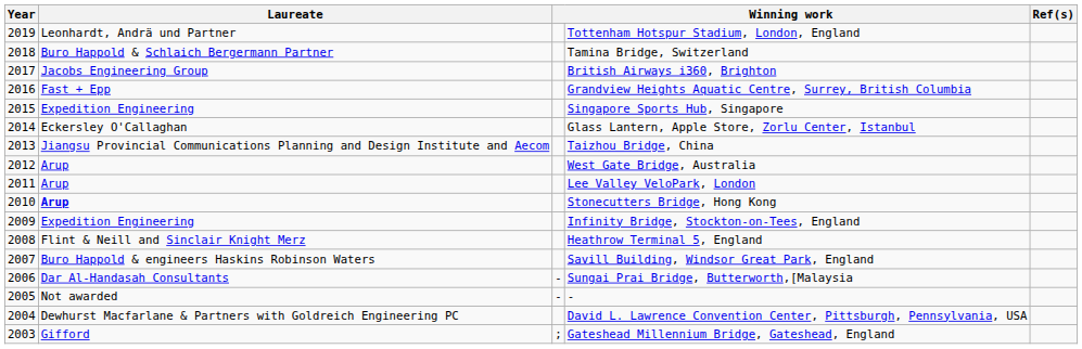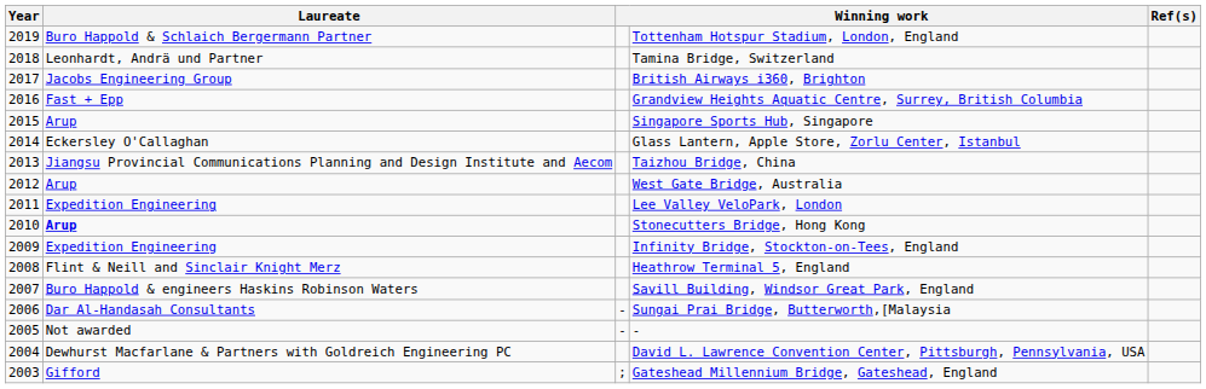 <table align="center" class="wikitable sortable">
 <tr>
 <th>Year</th>
 <th>Laureate</th>
 <th class="unsortable" colspan=2>Winning work</th>
 <th class="unsortable">Ref(s)</th>
 </tr>
 <tr>
 <td>2019</td>
-<td>Leonhardt, Andrä und Partner</td>
+<td><a href='#'>Buro Happold</a> & <a href='#'>Schlaich Bergermann Partner</a></td>
 <td></td>
 <td><a href='#'>Tottenham Hotspur Stadium</a>, <a href='#'>London</a>, England</td>
 <td></td>
 </tr>
 <tr>
 <td>2018</td>
-<td><a href='#'>Buro Happold</a> & <a href='#'>Schlaich Bergermann Partner</a></td>
+<td>Leonhardt, Andrä und Partner</td>
 <td></td>
 <td>Tamina Bridge, Switzerland</td>
 <td></td>
 </tr>
 <tr>
 <td>2017</td>
 <td><a href='#'>Jacobs Engineering Group</a></td>
 <td></td>
 <td><a href='#'>British Airways i360</a>, <a href='#'>Brighton</a></td>
 <td></td>
 </tr>
 <tr>
 <td>2016</td>
 <td><a href='#'>Fast + Epp</a></td>
 <td></td>
 <td><a href='#'>Grandview Heights Aquatic Centre</a>, <a href='#'>Surrey, British Columbia</a></td>
 <td></td>
 </tr>
 <tr>
 <td>2015</td>
-<td><a href='#'>Expedition Engineering</a></td>
+<td><a href='#'>Arup</a></td>
 <td></td>
 <td><a href='#'>Singapore Sports Hub</a>, Singapore</td>
 <td></td>
 </tr>
 <tr>
 <td>2014</td>
 <td>Eckersley O'Callaghan</td>
 <td></td>
 <td>Glass Lantern, Apple Store, <a href='#'>Zorlu Center</a>, <a href='#'>Istanbul</a></td>
 <td></td>
 </tr>
 <tr>
 <td>2013</td>
 <td><a href='#'>Jiangsu</a> Provincial Communications Planning and Design Institute and <a href='#'>Aecom</a></td>
 <td></td>
 <td><a href='#'>Taizhou Bridge</a>, China</td>
 <td></td>
 </tr>
 <tr>
 <td>2012</td>
 <td><a href='#'>Arup</a></td>
 <td></td>
 <td><a href='#'>West Gate Bridge</a>, Australia</td>
 <td></td>
 </tr>
 <tr>
 <td>2011</td>
-<td><a href='#'>Arup</a></td>
+<td><a href='#'>Expedition Engineering</a></td>
 <td></td>
 <td><a href='#'>Lee Valley VeloPark</a>, <a href='#'>London</a></td>
 <td></td>
 </tr>
 <tr>
 <td>2010</td>
 <td><strong><a href='#'>Arup</a></strong></td>
 <td></td>
 <td><a href='#'>Stonecutters Bridge</a>, Hong Kong</td>
 <td></td>
 </tr>
 <tr>
 <td>2009</td>
 <td><a href='#'>Expedition Engineering</a></td>
 <td></td>
 <td><a href='#'>Infinity Bridge</a>, <a href='#'>Stockton-on-Tees</a>, England</td>
 <td></td>
 </tr>
 <tr>
 <td>2008</td>
 <td>Flint & Neill and <a href='#'>Sinclair Knight Merz</a></td>
 <td></td>
 <td><a href='#'>Heathrow Terminal 5</a>, England</td>
 <td></td>
 </tr>
 <tr>
 <td>2007</td>
 <td><a href='#'>Buro Happold</a> & engineers Haskins Robinson Waters</td>
 <td></td>
 <td><a href='#'>Savill Building</a>, <a href='#'>Windsor Great Park</a>, England</td>
 <td></td>
 </tr>
 <tr>
 <td>2006</td>
 <td><a href='#'>Dar Al-Handasah Consultants</a></td>
 <td>-</td>
 <td><a href='#'>Sungai Prai Bridge</a>, <a href='#'>Butterworth</a>,[Malaysia</td>
 <td></td>
 </tr>
 <tr>
 <td>2005</td>
 <td>Not awarded</td>
 <td>-</td>
 <td>-</td>
 <td></td>
 </tr>
 <tr>
 <td>2004</td>
 <td>Dewhurst Macfarlane & Partners with Goldreich Engineering PC</td>
 <td></td>
 <td><a href='#'>David L. Lawrence Convention Center</a>, <a href='#'>Pittsburgh</a>, <a href='#'>Pennsylvania</a>, USA</td>
 <td></td>
 </tr>
 <tr>
 <td>2003</td>
 <td><a href='#'>Gifford</a></td>
 <td>;</td>
 <td><a href='#'>Gateshead Millennium Bridge</a>, <a href='#'>Gateshead</a>, England</td>
 <td></td>
 </tr>
 </table>
